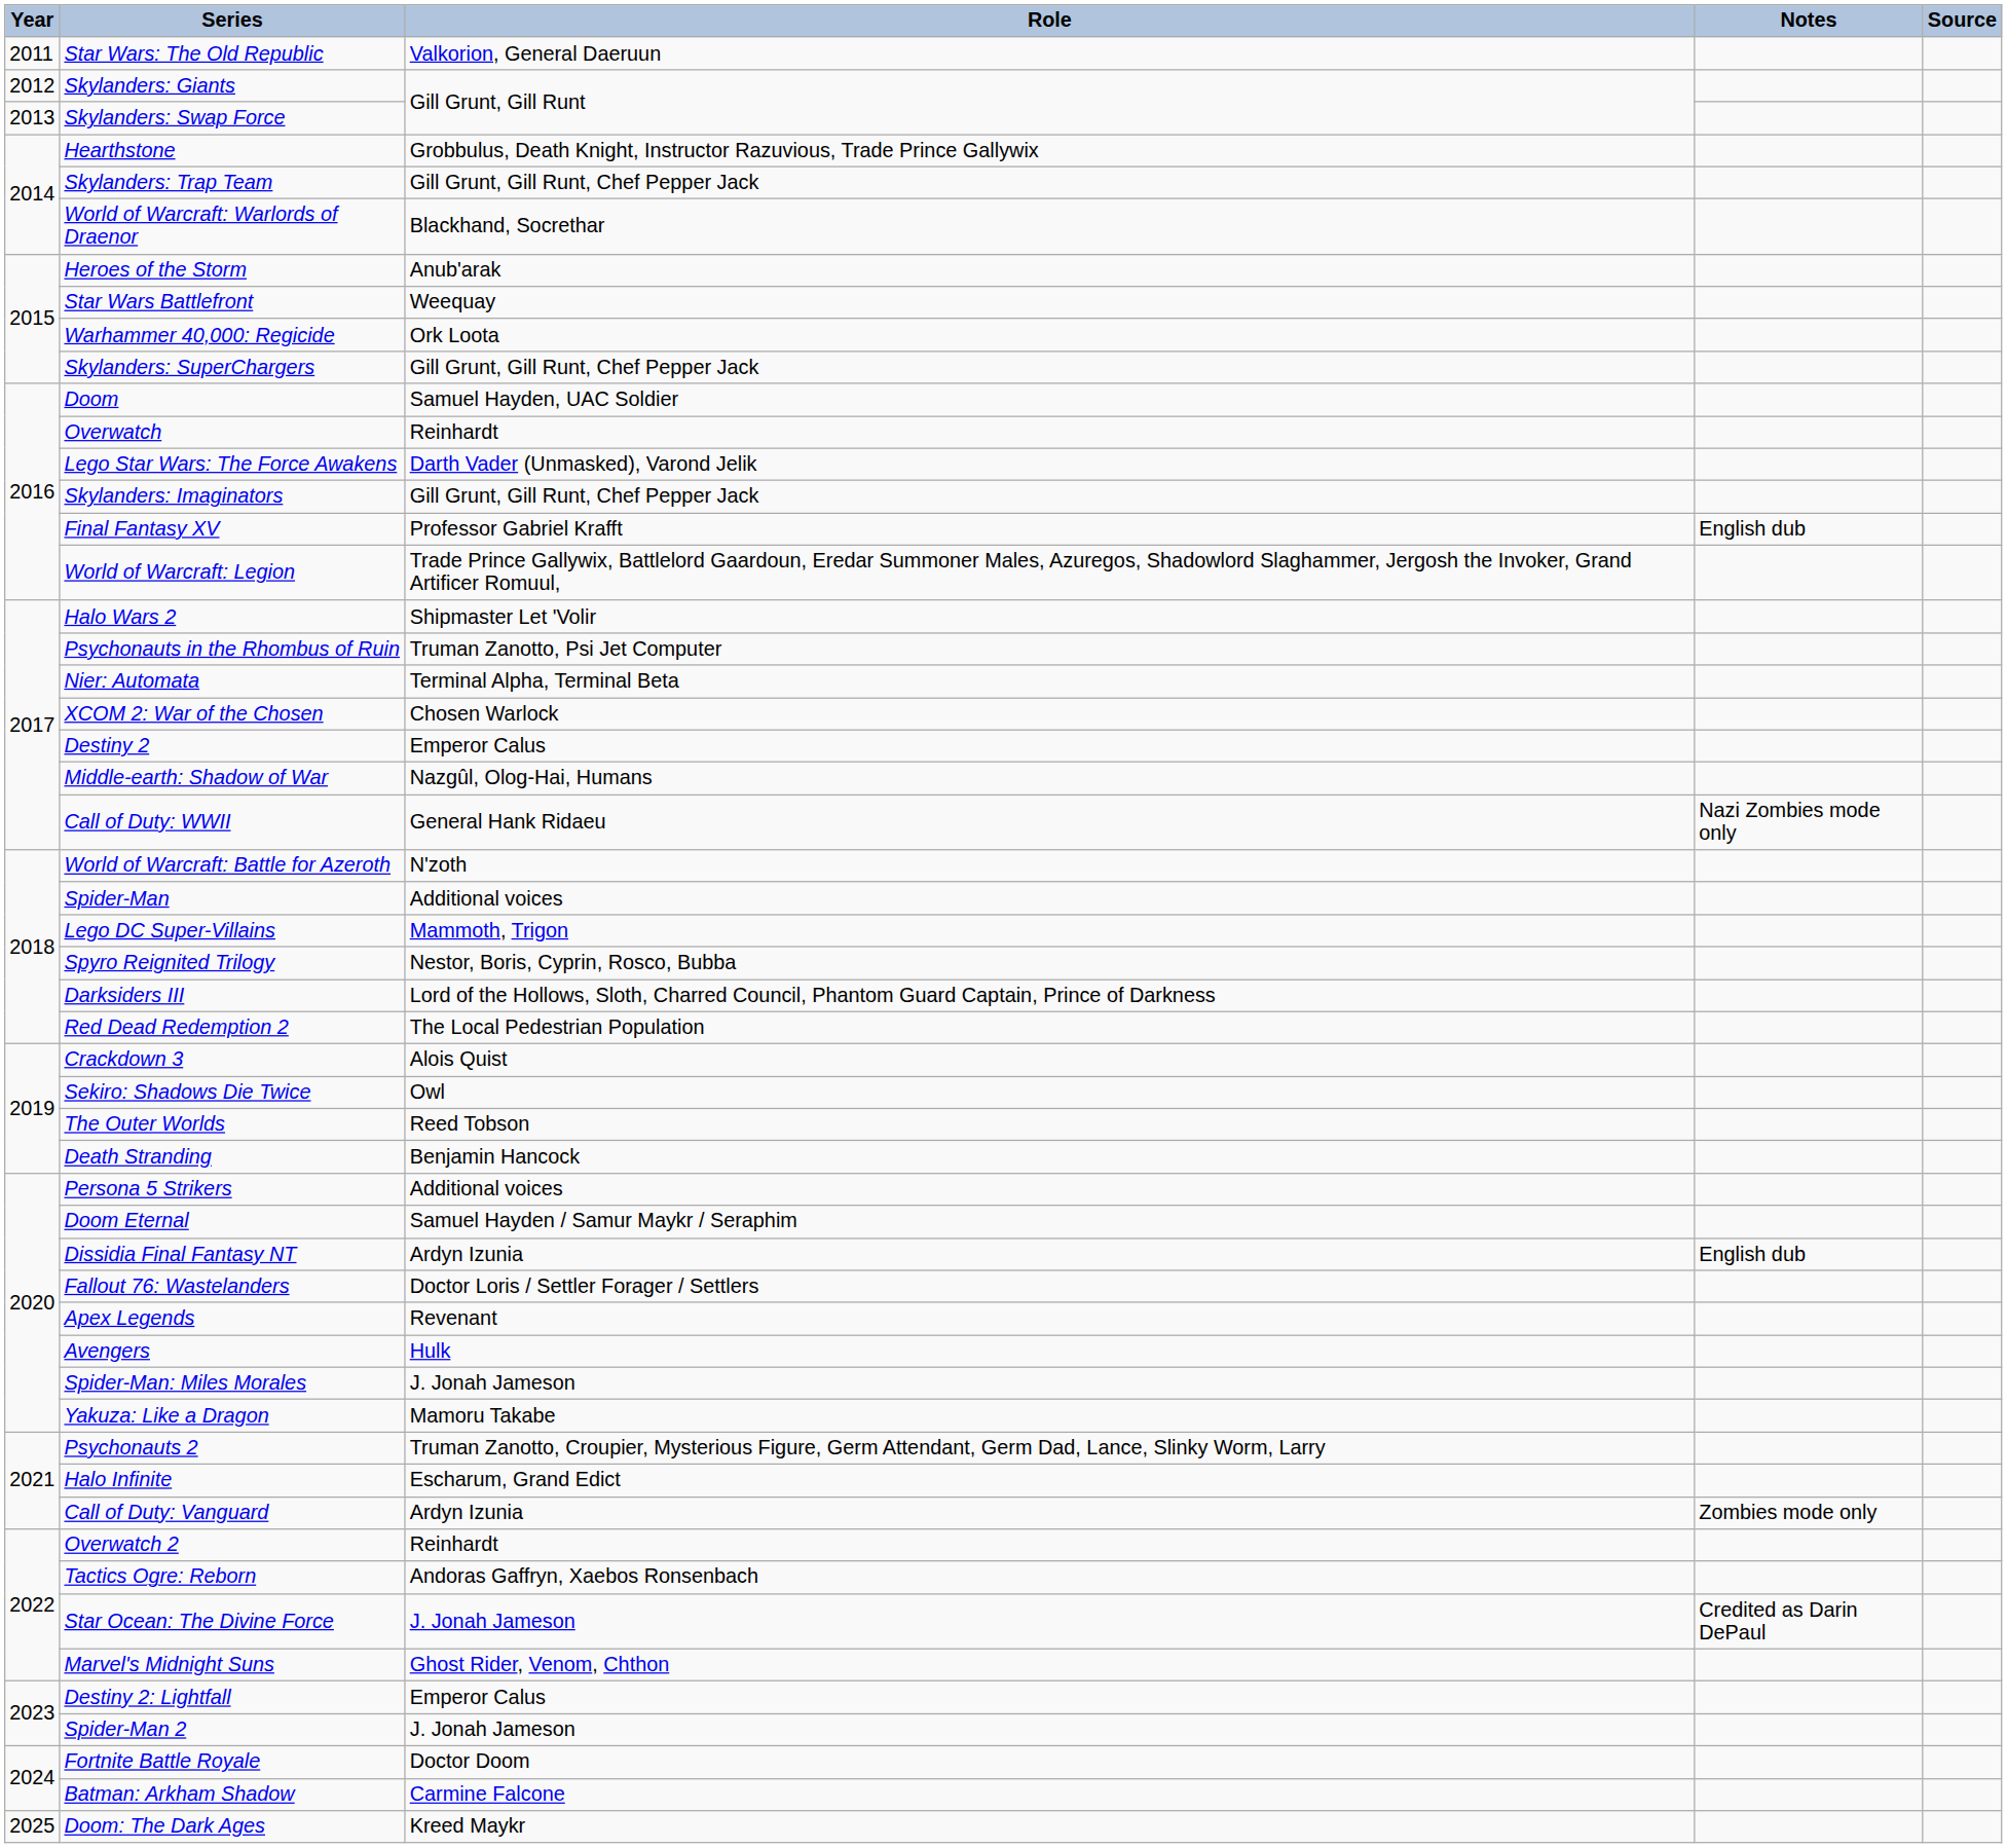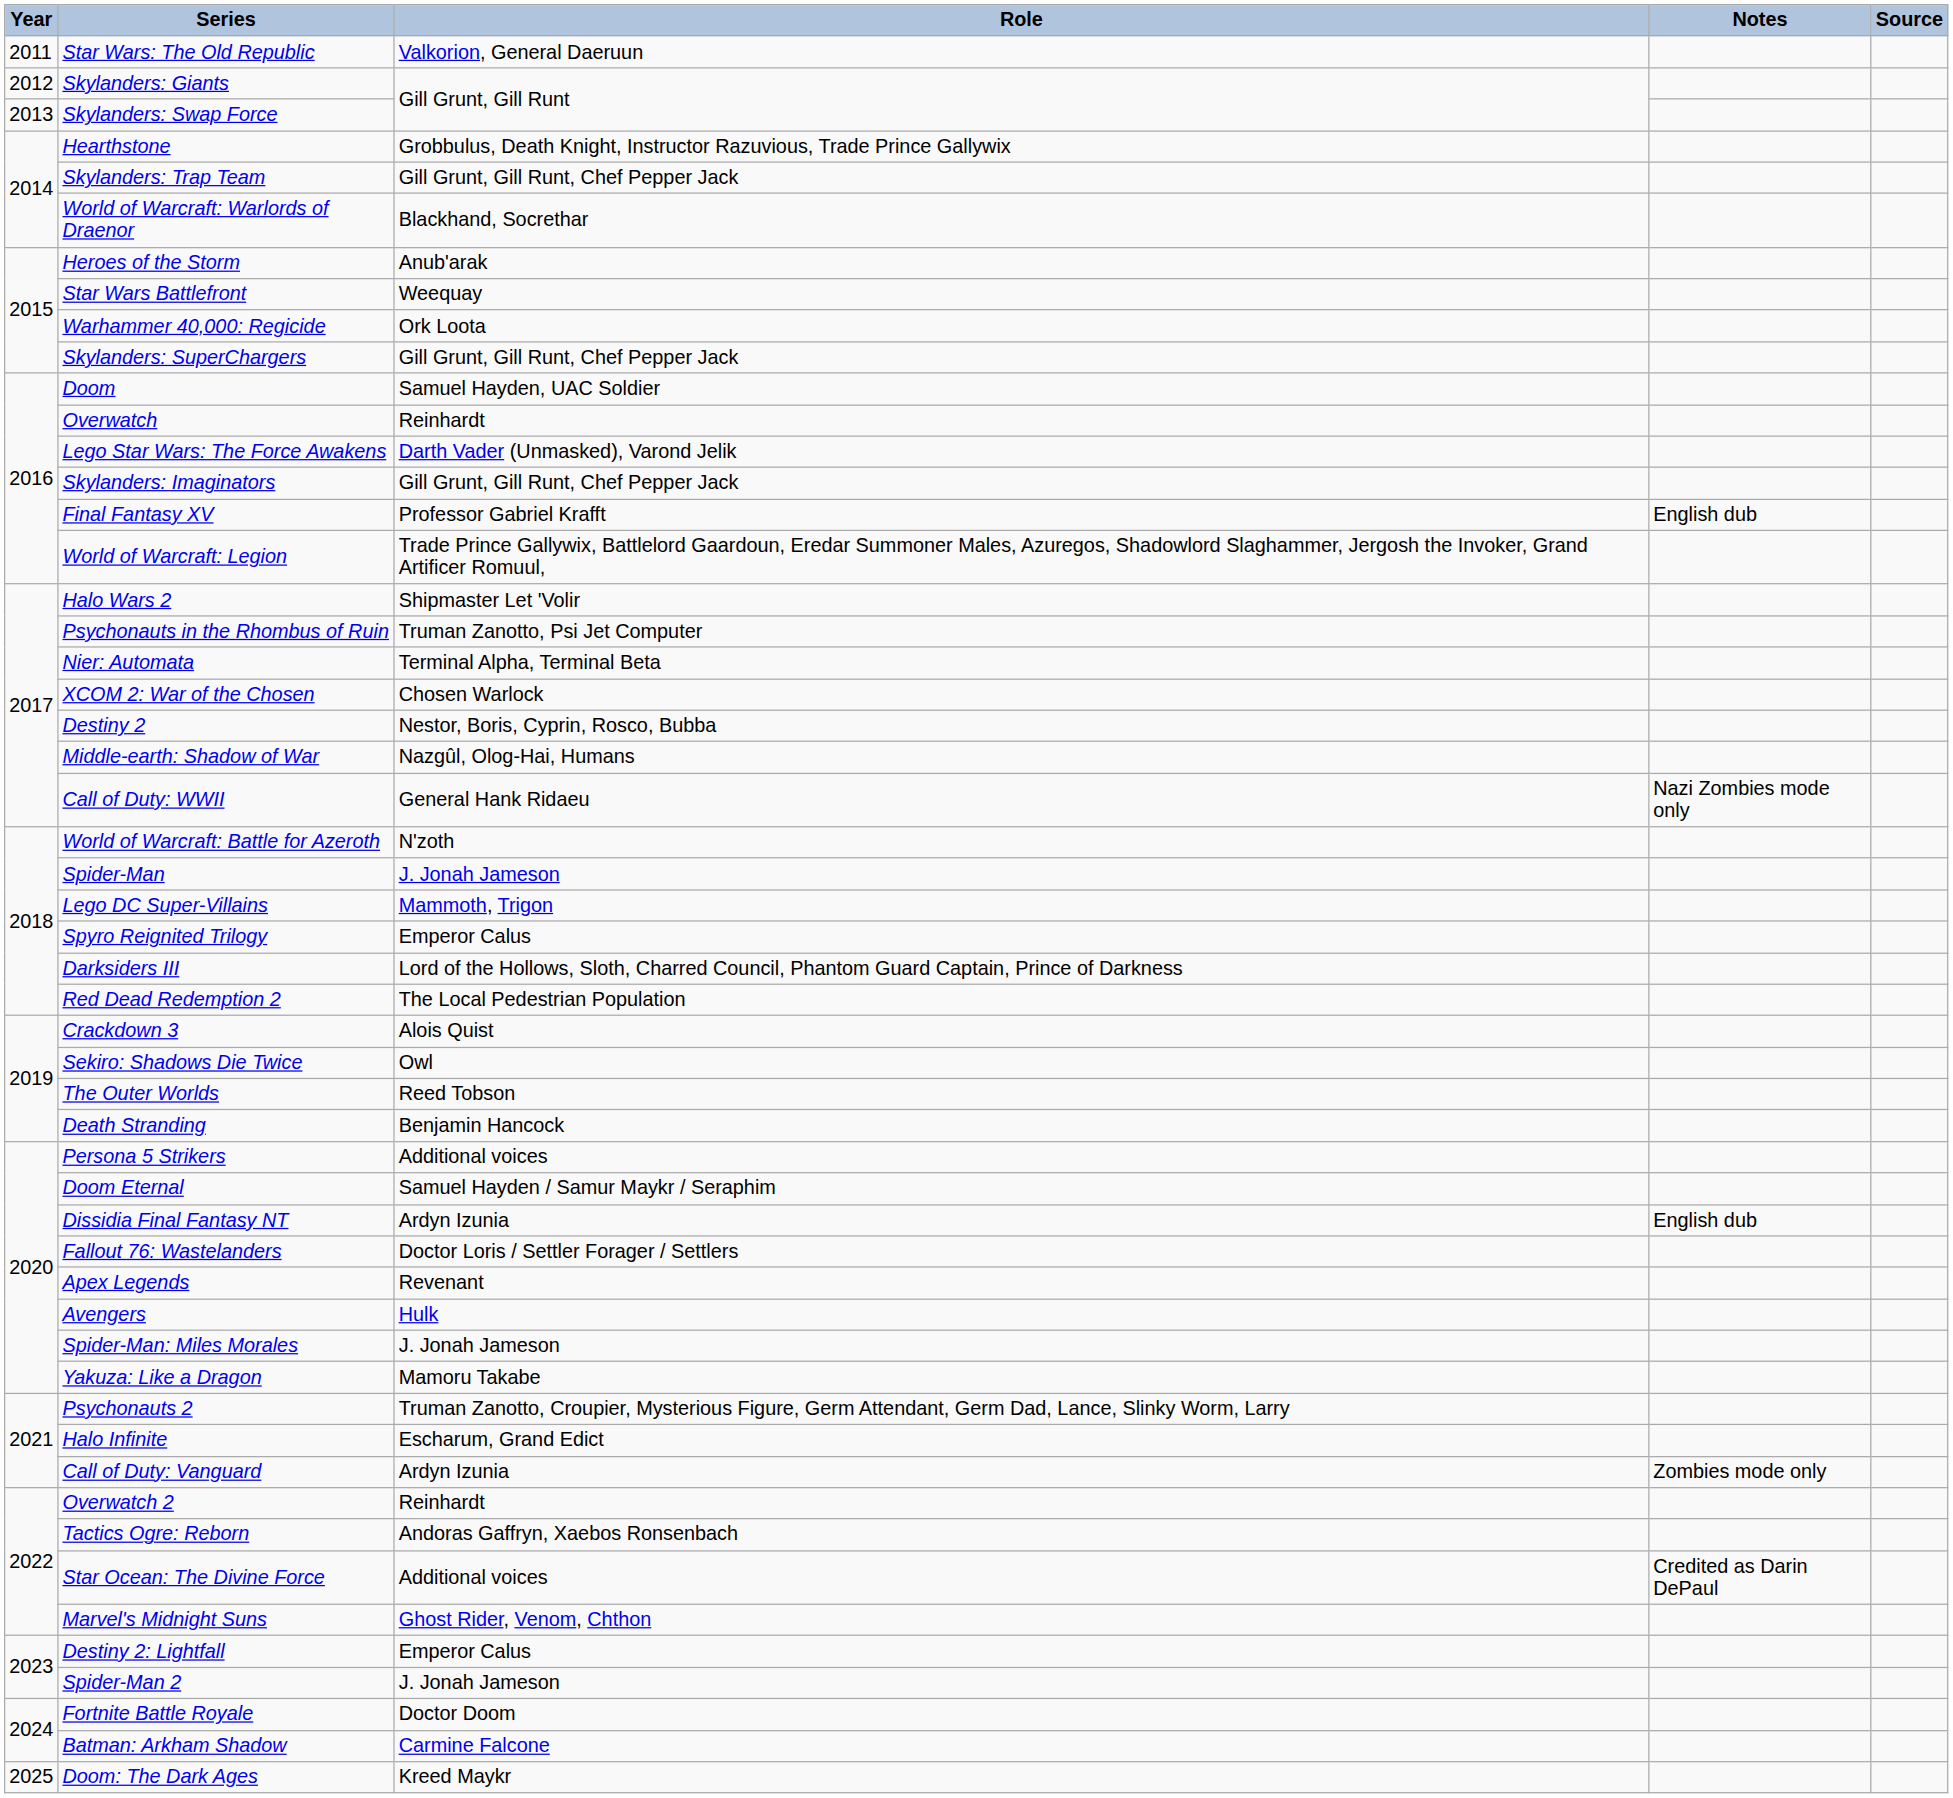 <table class="wikitable sortable plainrowheaders" style="width=100%;  font-size: 100%;">
 <tr>
 <th style="background:#b0c4de;">Year</th>
 <th style="background:#b0c4de;">Series</th>
 <th style="background:#b0c4de;">Role</th>
 <th style="background:#b0c4de;" class="unsortable">Notes</th>
 <th style="background:#b0c4de;" class="unsortable">Source</th>
 </tr>
 <tr>
 <td>2011</td>
 <td><em><a href='#'>Star Wars: The Old Republic</a></em></td>
 <td><a href='#'>Valkorion</a>, General Daeruun</td>
 <td></td>
 <td></td>
 </tr>
 <tr>
 <td>2012</td>
 <td><em><a href='#'>Skylanders: Giants</a></em></td>
 <td rowspan="2">Gill Grunt, Gill Runt</td>
 <td></td>
 <td></td>
 </tr>
 <tr>
 <td>2013</td>
 <td><em><a href='#'>Skylanders: Swap Force</a></em></td>
 <td></td>
 <td></td>
 </tr>
 <tr>
 <td rowspan="3">2014</td>
 <td><em><a href='#'>Hearthstone</a></em></td>
 <td>Grobbulus, Death Knight, Instructor Razuvious, Trade Prince Gallywix</td>
 <td></td>
 <td></td>
 </tr>
 <tr>
 <td><em><a href='#'>Skylanders: Trap Team</a></em></td>
 <td>Gill Grunt, Gill Runt, Chef Pepper Jack</td>
 <td></td>
 <td></td>
 </tr>
 <tr>
 <td><em><a href='#'>World of Warcraft: Warlords of Draenor</a></em></td>
 <td>Blackhand, Socrethar</td>
 <td></td>
 <td></td>
 </tr>
 <tr>
 <td rowspan="4">2015</td>
 <td><em><a href='#'>Heroes of the Storm</a></em></td>
 <td>Anub'arak</td>
 <td></td>
 <td></td>
 </tr>
 <tr>
 <td><em><a href='#'>Star Wars Battlefront</a></em></td>
 <td>Weequay</td>
 <td></td>
 <td></td>
 </tr>
 <tr>
 <td><em><a href='#'>Warhammer 40,000: Regicide</a></em></td>
 <td>Ork Loota</td>
 <td></td>
 <td></td>
 </tr>
 <tr>
 <td><em><a href='#'>Skylanders: SuperChargers</a></em></td>
 <td>Gill Grunt, Gill Runt, Chef Pepper Jack</td>
 <td></td>
 <td></td>
 </tr>
 <tr>
 <td rowspan="6">2016</td>
 <td><em><a href='#'>Doom</a></em></td>
 <td>Samuel Hayden, UAC Soldier</td>
 <td></td>
 <td></td>
 </tr>
 <tr>
 <td><em><a href='#'>Overwatch</a></em></td>
 <td>Reinhardt</td>
 <td></td>
 <td></td>
 </tr>
 <tr>
 <td><em><a href='#'>Lego Star Wars: The Force Awakens</a></em></td>
 <td><a href='#'>Darth Vader</a> (Unmasked), Varond Jelik</td>
 <td></td>
 <td></td>
 </tr>
 <tr>
 <td><em><a href='#'>Skylanders: Imaginators</a></em></td>
 <td>Gill Grunt, Gill Runt, Chef Pepper Jack</td>
 <td></td>
 <td></td>
 </tr>
 <tr>
 <td><em><a href='#'>Final Fantasy XV</a></em></td>
 <td>Professor Gabriel Krafft</td>
 <td>English dub</td>
 <td></td>
 </tr>
 <tr>
 <td><em><a href='#'>World of Warcraft: Legion</a></em></td>
 <td>Trade Prince Gallywix, Battlelord Gaardoun, Eredar Summoner Males, Azuregos, Shadowlord Slaghammer, Jergosh the Invoker, Grand Artificer Romuul,</td>
 <td></td>
 <td></td>
 </tr>
 <tr>
 <td rowspan="7">2017</td>
 <td><em><a href='#'>Halo Wars 2</a></em></td>
 <td>Shipmaster Let 'Volir</td>
 <td></td>
 <td></td>
 </tr>
 <tr>
 <td><em><a href='#'>Psychonauts in the Rhombus of Ruin</a></em></td>
 <td>Truman Zanotto, Psi Jet Computer</td>
 <td></td>
 <td></td>
 </tr>
 <tr>
 <td><em><a href='#'>Nier: Automata</a></em></td>
 <td>Terminal Alpha, Terminal Beta</td>
 <td></td>
 <td></td>
 </tr>
 <tr>
 <td><em><a href='#'>XCOM 2: War of the Chosen</a></em></td>
 <td>Chosen Warlock</td>
 <td></td>
 <td></td>
 </tr>
 <tr>
 <td><em><a href='#'>Destiny 2</a></em></td>
-<td>Emperor Calus</td>
+<td>Nestor, Boris, Cyprin, Rosco, Bubba</td>
 <td></td>
 <td></td>
 </tr>
 <tr>
 <td><em><a href='#'>Middle-earth: Shadow of War</a></em></td>
 <td>Nazgûl, Olog-Hai, Humans</td>
 <td></td>
 <td></td>
 </tr>
 <tr>
 <td><em><a href='#'>Call of Duty: WWII</a></em></td>
 <td>General Hank Ridaeu</td>
 <td>Nazi Zombies mode only</td>
 <td></td>
 </tr>
 <tr>
 <td rowspan="6">2018</td>
 <td><em><a href='#'>World of Warcraft: Battle for Azeroth</a></em></td>
 <td>N'zoth</td>
 <td></td>
 <td></td>
 </tr>
 <tr>
 <td><em><a href='#'>Spider-Man</a></em></td>
-<td>Additional voices</td>
+<td><a href='#'>J. Jonah Jameson</a></td>
 <td></td>
 <td></td>
 </tr>
 <tr>
 <td><em><a href='#'>Lego DC Super-Villains</a></em></td>
 <td><a href='#'>Mammoth</a>, <a href='#'>Trigon</a></td>
 <td></td>
 <td></td>
 </tr>
 <tr>
 <td><em><a href='#'>Spyro Reignited Trilogy</a></em></td>
-<td>Nestor, Boris, Cyprin, Rosco, Bubba</td>
+<td>Emperor Calus</td>
 <td></td>
 <td></td>
 </tr>
 <tr>
 <td><em><a href='#'>Darksiders III</a></em></td>
 <td>Lord of the Hollows, Sloth, Charred Council, Phantom Guard Captain, Prince of Darkness</td>
 <td></td>
 <td></td>
 </tr>
 <tr>
 <td><em><a href='#'>Red Dead Redemption 2</a></em></td>
 <td>The Local Pedestrian Population</td>
 <td></td>
 <td></td>
 </tr>
 <tr>
 <td rowspan="4">2019</td>
 <td><em><a href='#'>Crackdown 3</a></em></td>
 <td>Alois Quist</td>
 <td></td>
 <td></td>
 </tr>
 <tr>
 <td><em><a href='#'>Sekiro: Shadows Die Twice</a></em></td>
 <td>Owl</td>
 <td></td>
 <td></td>
 </tr>
 <tr>
 <td><em><a href='#'>The Outer Worlds</a></em></td>
 <td>Reed Tobson</td>
 <td></td>
 <td></td>
 </tr>
 <tr>
 <td><em><a href='#'>Death Stranding</a></em></td>
 <td>Benjamin Hancock</td>
 <td></td>
 <td></td>
 </tr>
 <tr>
 <td rowspan="8">2020</td>
 <td><em><a href='#'>Persona 5 Strikers</a></em></td>
 <td>Additional voices</td>
 <td></td>
 <td></td>
 </tr>
 <tr>
 <td><em><a href='#'>Doom Eternal</a></em></td>
 <td>Samuel Hayden / Samur Maykr / Seraphim</td>
 <td></td>
 <td></td>
 </tr>
 <tr>
 <td><em><a href='#'>Dissidia Final Fantasy NT</a></em></td>
 <td>Ardyn Izunia</td>
 <td>English dub</td>
 <td></td>
 </tr>
 <tr>
 <td><em><a href='#'>Fallout 76: Wastelanders</a></em></td>
 <td>Doctor Loris / Settler Forager / Settlers</td>
 <td></td>
 <td></td>
 </tr>
 <tr>
 <td><em><a href='#'>Apex Legends</a></em></td>
 <td>Revenant</td>
 <td></td>
 <td></td>
 </tr>
 <tr>
 <td><em><a href='#'>Avengers</a></em></td>
 <td><a href='#'>Hulk</a></td>
 <td></td>
 <td></td>
 </tr>
 <tr>
 <td><em><a href='#'>Spider-Man: Miles Morales</a></em></td>
 <td>J. Jonah Jameson</td>
 <td></td>
 <td></td>
 </tr>
 <tr>
 <td><em><a href='#'>Yakuza: Like a Dragon</a></em></td>
 <td>Mamoru Takabe</td>
 <td></td>
 <td></td>
 </tr>
 <tr>
 <td rowspan="3">2021</td>
 <td><em><a href='#'>Psychonauts 2</a></em></td>
 <td>Truman Zanotto, Croupier, Mysterious Figure, Germ Attendant, Germ Dad, Lance, Slinky Worm, Larry</td>
 <td></td>
 <td></td>
 </tr>
 <tr>
 <td><em><a href='#'>Halo Infinite</a></em></td>
 <td>Escharum, Grand Edict</td>
 <td></td>
 <td></td>
 </tr>
 <tr>
 <td><em><a href='#'>Call of Duty: Vanguard</a></em></td>
 <td>Ardyn Izunia</td>
 <td>Zombies mode only</td>
 <td></td>
 </tr>
 <tr>
 <td rowspan="4">2022</td>
 <td><em><a href='#'>Overwatch 2</a></em></td>
 <td>Reinhardt</td>
 <td></td>
 <td></td>
 </tr>
 <tr>
 <td><em><a href='#'>Tactics Ogre: Reborn</a></em></td>
 <td>Andoras Gaffryn, Xaebos Ronsenbach</td>
 <td></td>
 <td></td>
 </tr>
 <tr>
 <td><em><a href='#'>Star Ocean: The Divine Force</a></em></td>
-<td><a href='#'>J. Jonah Jameson</a></td>
+<td>Additional voices</td>
 <td>Credited as Darin DePaul</td>
 <td></td>
 </tr>
 <tr>
 <td><em><a href='#'>Marvel's Midnight Suns</a></em></td>
 <td><a href='#'>Ghost Rider</a>, <a href='#'>Venom</a>, <a href='#'>Chthon</a></td>
 <td></td>
 <td></td>
 </tr>
 <tr>
 <td rowspan="2">2023</td>
 <td><em><a href='#'>Destiny 2: Lightfall</a></em></td>
 <td>Emperor Calus</td>
 <td></td>
 <td></td>
 </tr>
 <tr>
 <td><a href='#'><em>Spider-Man 2</em></a></td>
 <td>J. Jonah Jameson</td>
 <td></td>
 <td></td>
 </tr>
 <tr>
 <td rowspan="2">2024</td>
 <td><em><a href='#'>Fortnite Battle Royale</a></em></td>
 <td>Doctor Doom</td>
 <td></td>
 <td></td>
 </tr>
 <tr>
 <td><em><a href='#'>Batman: Arkham Shadow</a></em></td>
 <td><a href='#'>Carmine Falcone</a></td>
 <td></td>
 <td></td>
 </tr>
 <tr>
 <td>2025</td>
 <td><em><a href='#'>Doom: The Dark Ages</a></em></td>
 <td>Kreed Maykr</td>
 <td></td>
 <td></td>
 </tr>
 </table>
